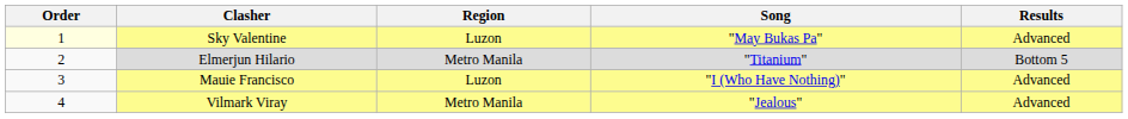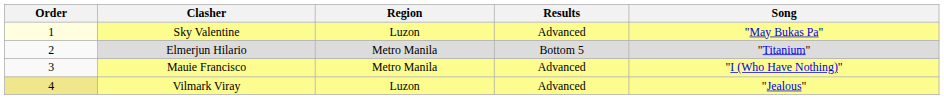 <table class="wikitable" style="text-align:center; line-height:17px; width:100%;">
 <tr>
 <th>Order</th>
 <th>Clasher</th>
 <th>Region</th>
+<th>Results</th>
 <th>Song</th>
-<th>Results</th>
 </tr>
 <tr>
 <td style="background: lightyellow;">1</td>
 <td style="background:#fdfc8f;">Sky Valentine</td>
 <td style="background:#fdfc8f;">Luzon</td>
+<td style="background:#fdfc8f;">Advanced</td>
 <td style="background:#fdfc8f;">"<a href='#'>May Bukas Pa</a>"</td>
-<td style="background:#fdfc8f;">Advanced</td>
 </tr>
 <tr>
 <td>2</td>
 <td style="background:#DCDCDC;">Elmerjun Hilario</td>
 <td style="background:#DCDCDC;">Metro Manila</td>
+<td style="background:#DCDCDC;">Bottom 5</td>
 <td style="background:#DCDCDC;">"<a href='#'>Titanium</a>"</td>
-<td style="background:#DCDCDC;">Bottom 5</td>
 </tr>
 <tr>
 <td>3</td>
 <td style="background:#fdfc8f;">Mauie Francisco</td>
-<td style="background:#fdfc8f;">Luzon</td>
+<td style="background:#fdfc8f;">Metro Manila</td>
+<td style="background:#fdfc8f;">Advanced</td>
 <td style="background:#fdfc8f;">"<a href='#'>I (Who Have Nothing)</a>"</td>
-<td style="background:#fdfc8f;">Advanced</td>
 </tr>
 <tr>
-<td>4</td>
+<td style="background: khaki;">4</td>
 <td style="background:#fdfc8f;">Vilmark Viray</td>
-<td style="background:#fdfc8f;">Metro Manila</td>
+<td style="background:#fdfc8f;">Luzon</td>
+<td style="background:#fdfc8f;">Advanced</td>
 <td style="background:#fdfc8f;">"<a href='#'>Jealous</a>"</td>
-<td style="background:#fdfc8f;">Advanced</td>
 </tr>
 </table>
